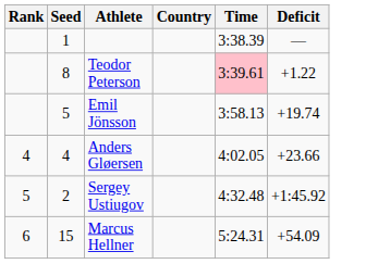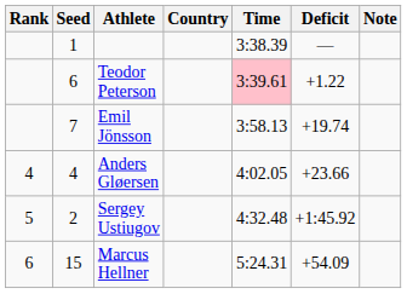 <table class="wikitable sortable" style="text-align:center" width=55%>
 <tr>
 <th>Rank</th>
 <th>Seed</th>
 <th>Athlete</th>
 <th>Country</th>
 <th>Time</th>
 <th>Deficit</th>
+<th>Note</th>
 </tr>
 <tr>
 <td></td>
 <td>1</td>
 <td align="left"></td>
 <td align="left"></td>
 <td>3:38.39</td>
 <td>—</td>
+<td></td>
 </tr>
 <tr>
 <td></td>
-<td>8</td>
+<td>6</td>
 <td align="left"><a href='#'>Teodor Peterson</a></td>
 <td align="left"></td>
 <td style="background: pink;">3:39.61</td>
 <td>+1.22</td>
+<td></td>
 </tr>
 <tr>
 <td></td>
-<td>5</td>
+<td>7</td>
 <td align="left"><a href='#'>Emil Jönsson</a></td>
 <td align="left"></td>
 <td>3:58.13</td>
 <td>+19.74</td>
+<td></td>
 </tr>
 <tr>
 <td>4</td>
 <td>4</td>
 <td align="left"><a href='#'>Anders Gløersen</a></td>
 <td align="left"></td>
 <td>4:02.05</td>
 <td>+23.66</td>
+<td></td>
 </tr>
 <tr>
 <td>5</td>
 <td>2</td>
 <td align="left"><a href='#'>Sergey Ustiugov</a></td>
 <td align="left"></td>
 <td>4:32.48</td>
 <td>+1:45.92</td>
+<td></td>
 </tr>
 <tr>
 <td>6</td>
 <td>15</td>
 <td align="left"><a href='#'>Marcus Hellner</a></td>
 <td align="left"></td>
 <td>5:24.31</td>
 <td>+54.09</td>
+<td></td>
 </tr>
 </table>
